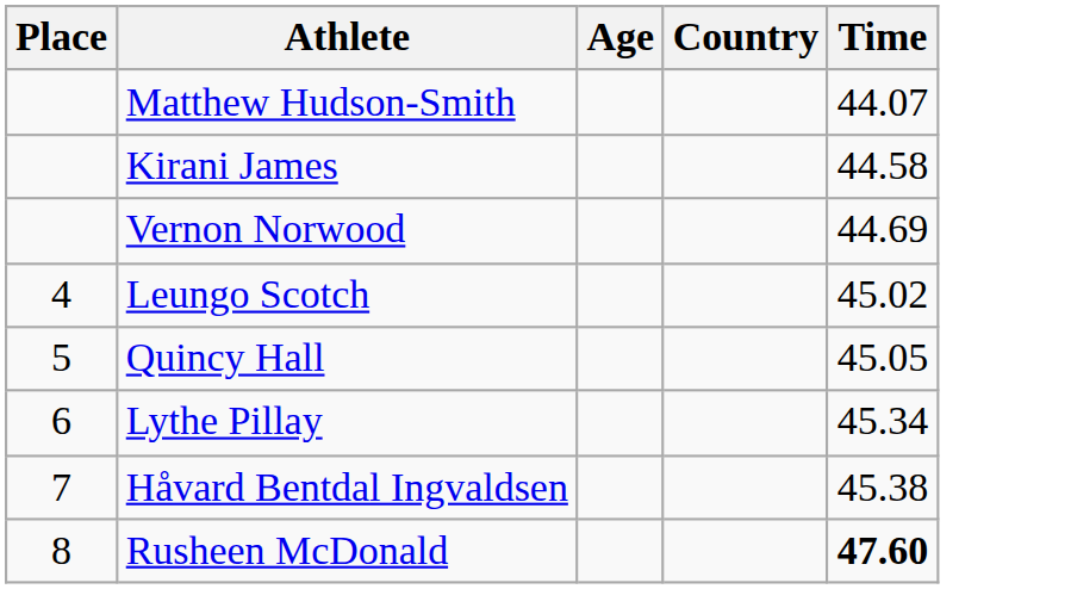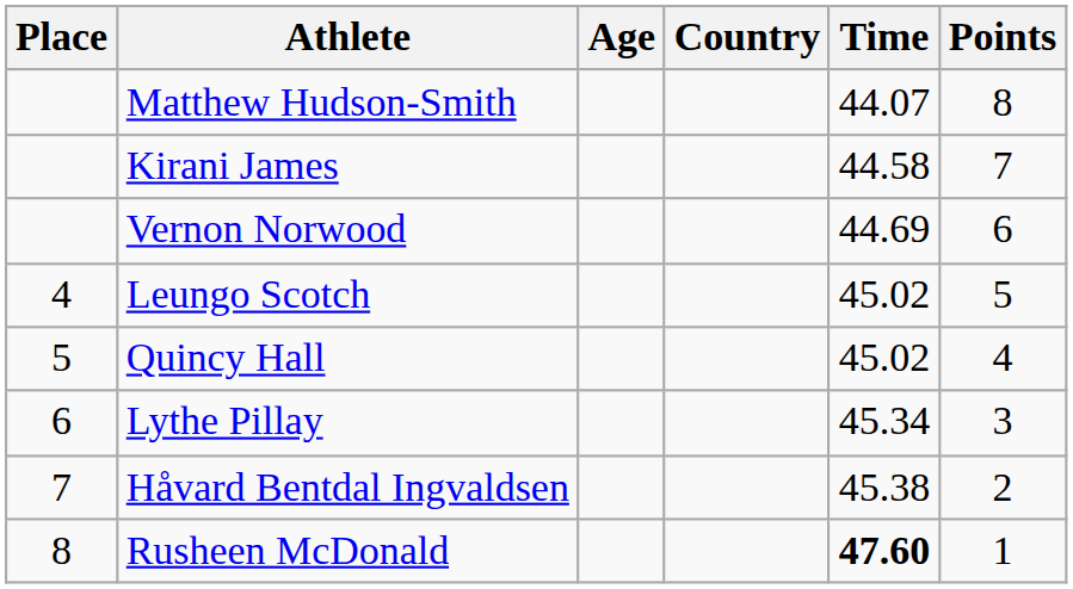 <table class="wikitable mw-datatable sortable">
 <tr>
 <th>Place</th>
 <th>Athlete</th>
 <th>Age</th>
 <th>Country</th>
 <th>Time</th>
+<th>Points</th>
 </tr>
 <tr>
 <td align=center></td>
 <td><a href='#'>Matthew Hudson-Smith</a></td>
 <td></td>
 <td></td>
 <td>44.07</td>
+<td align=center>8</td>
 </tr>
 <tr>
 <td align=center></td>
 <td><a href='#'>Kirani James</a></td>
 <td></td>
 <td></td>
 <td>44.58</td>
+<td align=center>7</td>
 </tr>
 <tr>
 <td align=center></td>
 <td><a href='#'>Vernon Norwood</a></td>
 <td></td>
 <td></td>
 <td>44.69</td>
+<td align=center>6</td>
 </tr>
 <tr>
 <td align=center>4</td>
 <td><a href='#'>Leungo Scotch</a></td>
 <td></td>
 <td></td>
 <td>45.02</td>
+<td align=center>5</td>
 </tr>
 <tr>
 <td align=center>5</td>
 <td><a href='#'>Quincy Hall</a></td>
 <td></td>
 <td></td>
-<td>45.05</td>
+<td>45.02</td>
+<td align=center>4</td>
 </tr>
 <tr>
 <td align=center>6</td>
 <td><a href='#'>Lythe Pillay</a></td>
 <td></td>
 <td></td>
 <td>45.34</td>
+<td align=center>3</td>
 </tr>
 <tr>
 <td align=center>7</td>
 <td><a href='#'>Håvard Bentdal Ingvaldsen</a></td>
 <td></td>
 <td></td>
 <td>45.38</td>
+<td align=center>2</td>
 </tr>
 <tr>
 <td align=center>8</td>
 <td><a href='#'>Rusheen McDonald</a></td>
 <td></td>
 <td></td>
 <td><strong>47.60</strong></td>
+<td align=center>1</td>
 </tr>
 </table>
